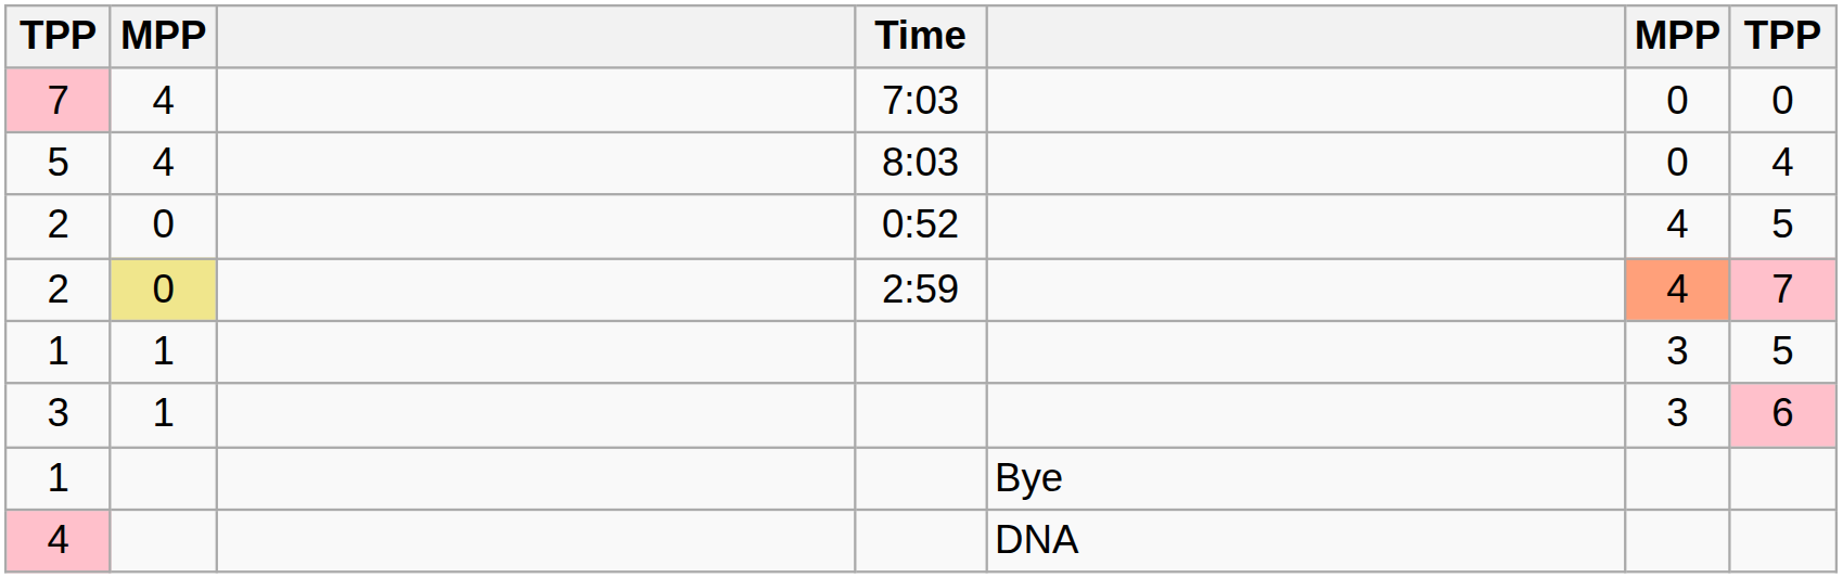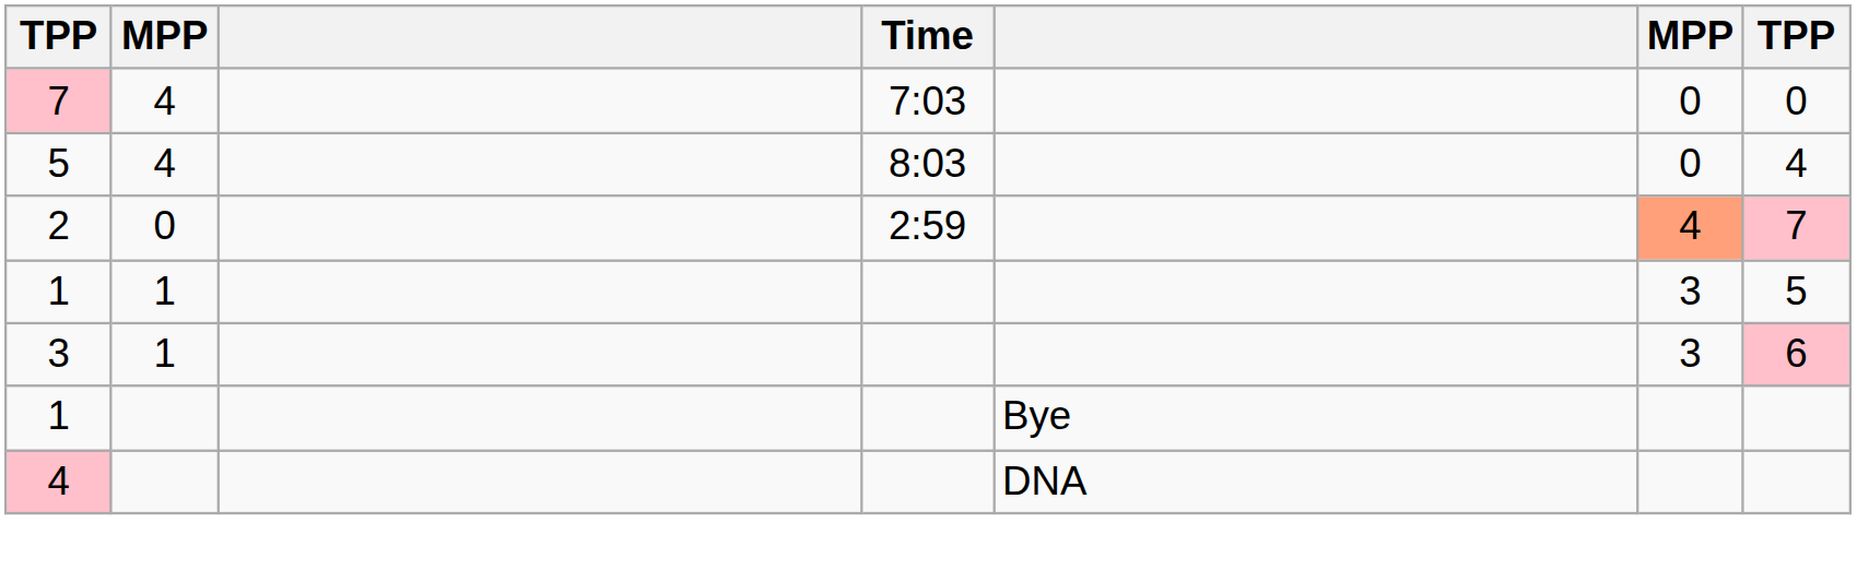 <table class="wikitable" style="text-align: center;" |>
 <tr>
 <th width="35">TPP</th>
 <th width="35">MPP</th>
 <th width="250"></th>
 <th width="45">Time</th>
 <th width="250"></th>
 <th width="35">MPP</th>
 <th width="35">TPP</th>
 </tr>
 <tr>
 <td bgcolor=pink>7</td>
 <td>4</td>
 <td style="text-align:left;"></td>
 <td>7:03</td>
 <td style="text-align:left;"><strong></strong></td>
 <td>0</td>
 <td>0</td>
 </tr>
 <tr>
 <td>5</td>
 <td>4</td>
 <td style="text-align:left;"></td>
 <td>8:03</td>
 <td style="text-align:left;"><strong></strong></td>
 <td>0</td>
 <td>4</td>
 </tr>
 <tr>
 <td>2</td>
 <td>0</td>
-<td style="text-align:left;"><strong></strong></td>
-<td>0:52</td>
-<td style="text-align:left;"></td>
-<td>4</td>
-<td>5</td>
-</tr>
-<tr>
-<td>2</td>
-<td style="background: khaki;">0</td>
 <td style="text-align:left;"><strong></strong></td>
 <td>2:59</td>
 <td style="text-align:left;"></td>
 <td style="background: lightsalmon;">4</td>
 <td bgcolor=pink>7</td>
 </tr>
 <tr>
 <td>1</td>
 <td>1</td>
 <td style="text-align:left;"><strong></strong></td>
 <td></td>
 <td style="text-align:left;"></td>
 <td>3</td>
 <td>5</td>
 </tr>
 <tr>
 <td>3</td>
 <td>1</td>
 <td style="text-align:left;"><strong></strong></td>
 <td></td>
 <td style="text-align:left;"></td>
 <td>3</td>
 <td bgcolor=pink>6</td>
 </tr>
 <tr>
 <td>1</td>
 <td></td>
 <td style="text-align:left;"><strong></strong></td>
 <td></td>
 <td style="text-align:left;">Bye</td>
 <td></td>
 <td></td>
 </tr>
 <tr>
 <td bgcolor=pink>4</td>
 <td></td>
 <td style="text-align:left;"></td>
 <td></td>
 <td style="text-align:left;">DNA</td>
 <td></td>
 <td></td>
 </tr>
 </table>
